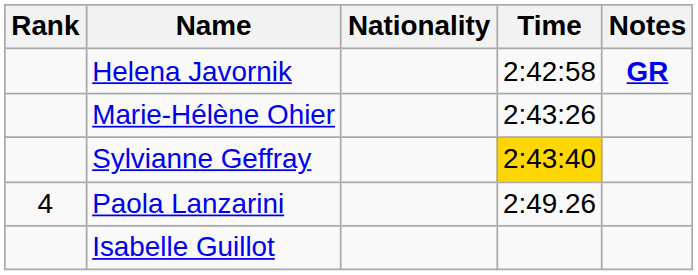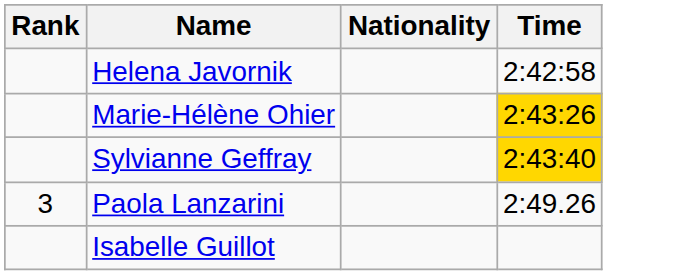 <table class="wikitable sortable" style="text-align:center">
 <tr>
 <th>Rank</th>
 <th>Name</th>
 <th>Nationality</th>
 <th>Time</th>
-<th>Notes</th>
 </tr>
 <tr>
 <td></td>
 <td align=left><a href='#'>Helena Javornik</a></td>
 <td align=left></td>
 <td>2:42:58</td>
-<td><strong><a href='#'>GR</a></strong></td>
 </tr>
 <tr>
 <td></td>
 <td align=left><a href='#'>Marie-Hélène Ohier</a></td>
 <td align=left></td>
-<td>2:43:26</td>
-<td></td>
+<td style="background: gold;">2:43:26</td>
 </tr>
 <tr>
 <td></td>
 <td align=left><a href='#'>Sylvianne Geffray</a></td>
 <td align=left></td>
 <td style="background: gold;">2:43:40</td>
-<td></td>
 </tr>
 <tr>
-<td>4</td>
+<td>3</td>
 <td align=left><a href='#'>Paola Lanzarini</a></td>
 <td align=left></td>
 <td>2:49.26</td>
-<td></td>
 </tr>
 <tr>
 <td></td>
 <td align=left><a href='#'>Isabelle Guillot</a></td>
 <td align=left></td>
 <td></td>
-<td></td>
 </tr>
 </table>
